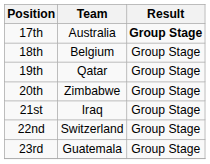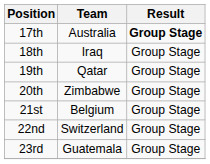 <table class="wikitable" style="text-align: center;">
 <tr>
 <th>Position</th>
 <th>Team</th>
 <th>Result</th>
 </tr>
 <tr>
 <td>17th</td>
 <td> Australia</td>
 <td><strong>Group Stage</strong></td>
 </tr>
 <tr>
 <td>18th</td>
-<td> Belgium</td>
+<td> Iraq</td>
 <td>Group Stage</td>
 </tr>
 <tr>
 <td>19th</td>
 <td> Qatar</td>
 <td>Group Stage</td>
 </tr>
 <tr>
 <td>20th</td>
 <td> Zimbabwe</td>
 <td>Group Stage</td>
 </tr>
 <tr>
 <td>21st</td>
-<td> Iraq</td>
+<td> Belgium</td>
 <td>Group Stage</td>
 </tr>
 <tr>
 <td>22nd</td>
 <td> Switzerland</td>
 <td>Group Stage</td>
 </tr>
 <tr>
 <td>23rd</td>
 <td> Guatemala</td>
 <td>Group Stage</td>
 </tr>
 <tr>
 </tr>
 </table>
